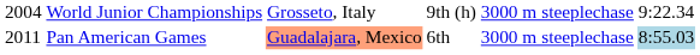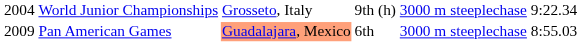 <table>
 <tr>
 <td>2004</td>
 <td><a href='#'>World Junior Championships</a></td>
 <td><a href='#'>Grosseto</a>, Italy</td>
 <td>9th (h)</td>
 <td><a href='#'>3000 m steeplechase</a></td>
 <td>9:22.34</td>
 </tr>
 <tr>
-<td>2011</td>
+<td>2009</td>
 <td><a href='#'>Pan American Games</a></td>
 <td style="background: lightsalmon;"><a href='#'>Guadalajara</a>, Mexico</td>
 <td>6th</td>
 <td><a href='#'>3000 m steeplechase</a></td>
-<td style="background: lightblue;">8:55.03</td>
+<td>8:55.03</td>
 </tr>
 </table>
